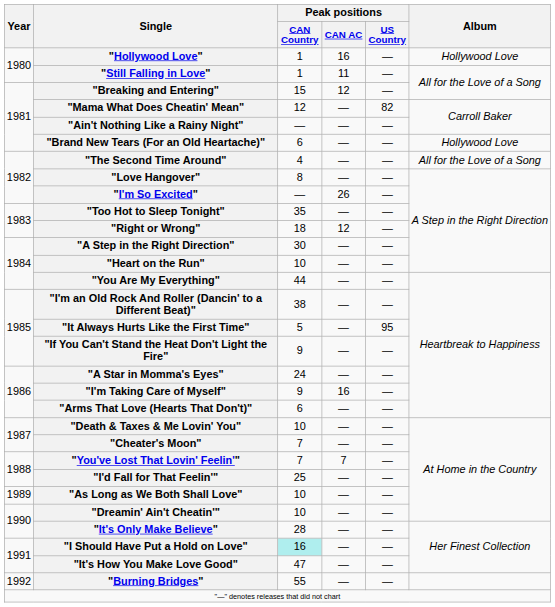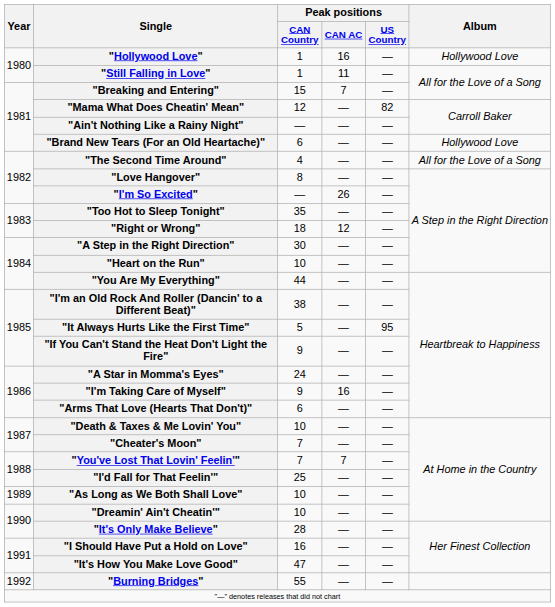 <table class="wikitable plainrowheaders" style="text-align:center;">
 <tr>
 <th rowspan="2">Year</th>
 <th rowspan="2" style="width:22em;">Single</th>
 <th colspan="3">Peak positions</th>
 <th rowspan="2">Album</th>
 </tr>
 <tr>
 <th scope="col" style="width:4em; font-size:90%;"><a href='#'>CAN Country</a><br></th>
 <th scope="col" style="width:4em; font-size:90%;"><a href='#'>CAN AC</a><br></th>
 <th scope="col" style="width:4em; font-size:90%;"><a href='#'>US Country</a><br></th>
 </tr>
 <tr>
 <td rowspan="2">1980</td>
 <th scope="row">"<a href='#'>Hollywood Love</a>"</th>
 <td>1</td>
 <td>16</td>
 <td>—</td>
 <td><em>Hollywood Love</em></td>
 </tr>
 <tr>
 <th scope="row">"<a href='#'>Still Falling in Love</a>"</th>
 <td>1</td>
 <td>11</td>
 <td>—</td>
 <td rowspan="2"><em>All for the Love of a Song</em></td>
 </tr>
 <tr>
 <td rowspan="4">1981</td>
 <th scope="row">"Breaking and Entering"</th>
 <td>15</td>
-<td>12</td>
+<td>7</td>
 <td>—</td>
 </tr>
 <tr>
 <th scope="row">"Mama What Does Cheatin' Mean"</th>
 <td>12</td>
 <td>—</td>
 <td>82</td>
 <td rowspan="2"><em>Carroll Baker</em> </td>
 </tr>
 <tr>
 <th scope="row">"Ain't Nothing Like a Rainy Night"</th>
 <td>—</td>
 <td>—</td>
 <td>—</td>
 </tr>
 <tr>
 <th scope="row">"Brand New Tears (For an Old Heartache)"</th>
 <td>6</td>
 <td>—</td>
 <td>—</td>
 <td><em>Hollywood Love</em></td>
 </tr>
 <tr>
 <td rowspan="3">1982</td>
 <th scope="row">"The Second Time Around"</th>
 <td>4</td>
 <td>—</td>
 <td>—</td>
 <td><em>All for the Love of a Song</em></td>
 </tr>
 <tr>
 <th scope="row">"Love Hangover"</th>
 <td>8</td>
 <td>—</td>
 <td>—</td>
 <td rowspan="6"><em>A Step in the Right Direction</em></td>
 </tr>
 <tr>
 <th scope="row">"<a href='#'>I'm So Excited</a>"</th>
 <td>—</td>
 <td>26</td>
 <td>—</td>
 </tr>
 <tr>
 <td rowspan="2">1983</td>
 <th scope="row">"Too Hot to Sleep Tonight" </th>
 <td>35</td>
 <td>—</td>
 <td>—</td>
 </tr>
 <tr>
 <th scope="row">"Right or Wrong"</th>
 <td>18</td>
 <td>12</td>
 <td>—</td>
 </tr>
 <tr>
 <td rowspan="3">1984</td>
 <th scope="row">"A Step in the Right Direction"</th>
 <td>30</td>
 <td>—</td>
 <td>—</td>
 </tr>
 <tr>
 <th scope="row">"Heart on the Run"</th>
 <td>10</td>
 <td>—</td>
 <td>—</td>
 </tr>
 <tr>
 <th scope="row">"You Are My Everything"</th>
 <td>44</td>
 <td>—</td>
 <td>—</td>
 <td rowspan="7"><em>Heartbreak to Happiness</em></td>
 </tr>
 <tr>
 <td rowspan="3">1985</td>
 <th scope="row">"I'm an Old Rock And Roller (Dancin' to a Different Beat)"</th>
 <td>38</td>
 <td>—</td>
 <td>—</td>
 </tr>
 <tr>
 <th scope="row">"It Always Hurts Like the First Time"</th>
 <td>5</td>
 <td>—</td>
 <td>95</td>
 </tr>
 <tr>
 <th scope="row">"If You Can't Stand the Heat Don't Light the Fire"</th>
 <td>9</td>
 <td>—</td>
 <td>—</td>
 </tr>
 <tr>
 <td rowspan="3">1986</td>
 <th scope="row">"A Star in Momma's Eyes"</th>
 <td>24</td>
 <td>—</td>
 <td>—</td>
 </tr>
 <tr>
 <th scope="row">"I'm Taking Care of Myself"</th>
 <td>9</td>
 <td>16</td>
 <td>—</td>
 </tr>
 <tr>
 <th scope="row">"Arms That Love (Hearts That Don't)"</th>
 <td>6</td>
 <td>—</td>
 <td>—</td>
 </tr>
 <tr>
 <td rowspan="2">1987</td>
 <th scope="row">"Death & Taxes & Me Lovin' You"</th>
 <td>10</td>
 <td>—</td>
 <td>—</td>
 <td rowspan="6"><em>At Home in the Country</em></td>
 </tr>
 <tr>
 <th scope="row">"Cheater's Moon"</th>
 <td>7</td>
 <td>—</td>
 <td>—</td>
 </tr>
 <tr>
 <td rowspan="2">1988</td>
 <th scope="row">"<a href='#'>You've Lost That Lovin' Feelin'</a>"</th>
 <td>7</td>
 <td>7</td>
 <td>—</td>
 </tr>
 <tr>
 <th scope="row">"I'd Fall for That Feelin'"</th>
 <td>25</td>
 <td>—</td>
 <td>—</td>
 </tr>
 <tr>
 <td>1989</td>
 <th scope="row">"As Long as We Both Shall Love"</th>
 <td>10</td>
 <td>—</td>
 <td>—</td>
 </tr>
 <tr>
 <td rowspan="2">1990</td>
 <th scope="row">"Dreamin' Ain't Cheatin'"</th>
 <td>10</td>
 <td>—</td>
 <td>—</td>
 </tr>
 <tr>
 <th scope="row">"<a href='#'>It's Only Make Believe</a>"</th>
 <td>28</td>
 <td>—</td>
 <td>—</td>
 <td rowspan="3"><em>Her Finest Collection</em></td>
 </tr>
 <tr>
 <td rowspan="2">1991</td>
 <th scope="row">"I Should Have Put a Hold on Love"</th>
-<td style="background: paleturquoise;">16</td>
+<td>16</td>
 <td>—</td>
 <td>—</td>
 </tr>
 <tr>
 <th scope="row">"It's How You Make Love Good"</th>
 <td>47</td>
 <td>—</td>
 <td>—</td>
 </tr>
 <tr>
 <td>1992</td>
 <th scope="row">"<a href='#'>Burning Bridges</a>" </th>
 <td>55</td>
 <td>—</td>
 <td>—</td>
 <td></td>
 </tr>
 <tr>
 <td colspan="6" style="font-size:8pt">"—" denotes releases that did not chart</td>
 </tr>
 </table>
